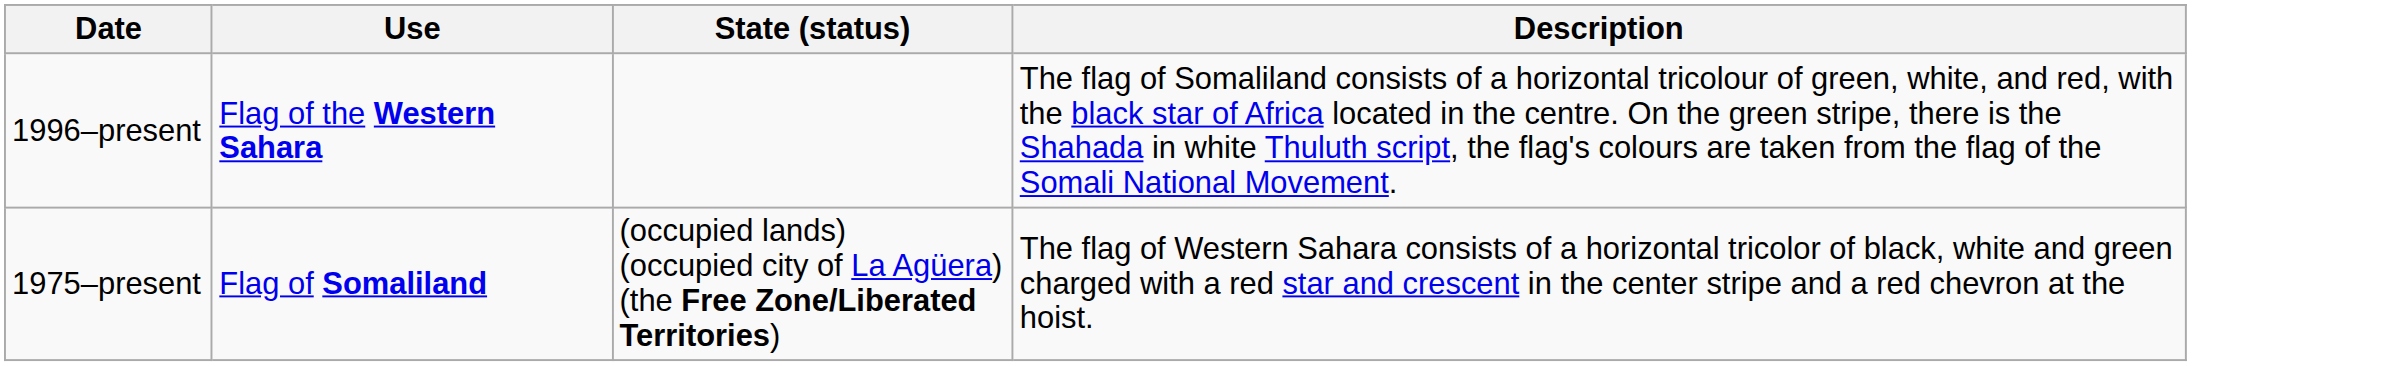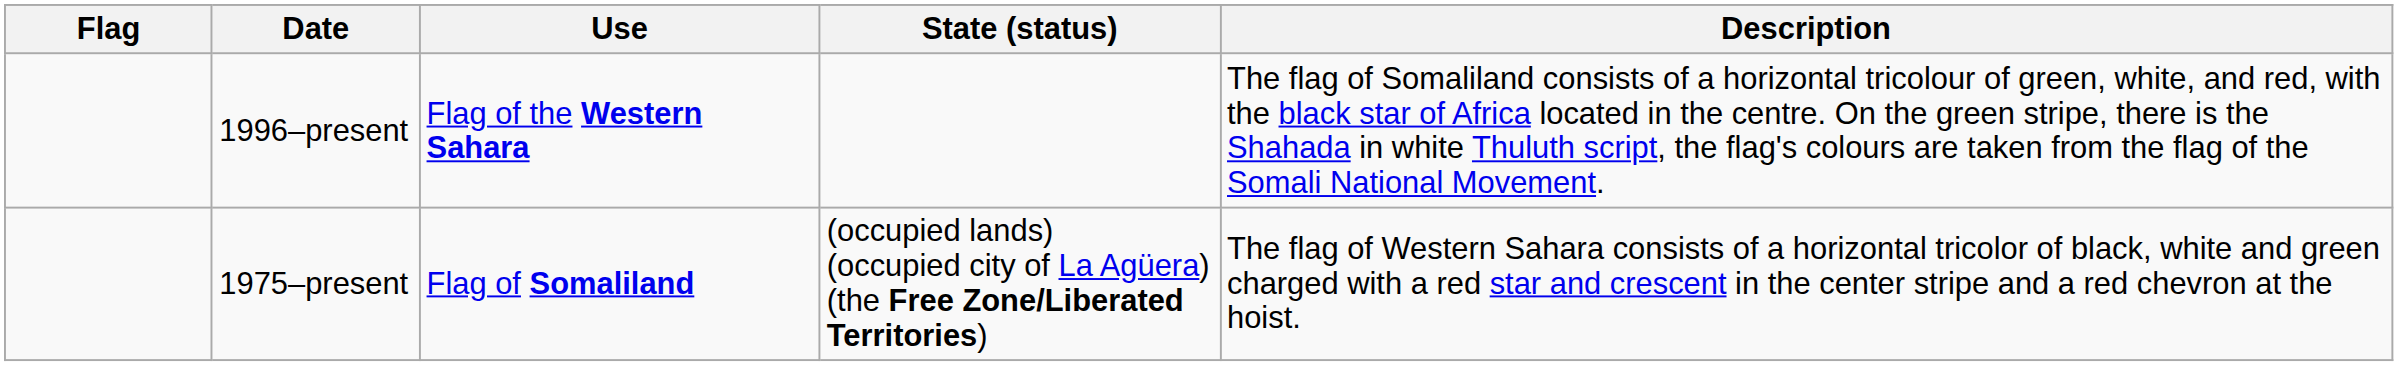 <table class="wikitable" style="background:#FFFFF;">
 <tr>
+<th style="width:100px;">Flag</th>
 <th style="width:100px;">Date</th>
 <th style="width:200px;">Use</th>
 <th style="width:200px;">State (status)</th>
 <th style="width:600px;">Description</th>
 </tr>
 <tr>
+<td></td>
 <td>1996–present</td>
 <td><a href='#'>Flag of the</a> <strong><a href='#'>Western Sahara</a></strong></td>
 <td></td>
 <td>The flag of Somaliland consists of a horizontal tricolour of green, white, and red, with the <a href='#'>black star of Africa</a> located in the centre. On the green stripe, there is the <a href='#'>Shahada</a> in white <a href='#'>Thuluth script</a>, the flag's colours are taken from the flag of the <a href='#'>Somali National Movement</a>.</td>
 </tr>
 <tr>
+<td></td>
 <td>1975–present</td>
 <td><a href='#'>Flag of</a> <strong><a href='#'>Somaliland</a></strong></td>
 <td> (occupied lands)<br> (occupied city of <a href='#'>La Agüera</a>)<br>  (the <strong>Free Zone/Liberated Territories</strong>)</td>
 <td>The flag of Western Sahara consists of a horizontal tricolor of black, white and green charged with a red <a href='#'>star and crescent</a> in the center stripe and a red chevron at the hoist.</td>
 </tr>
 </table>
